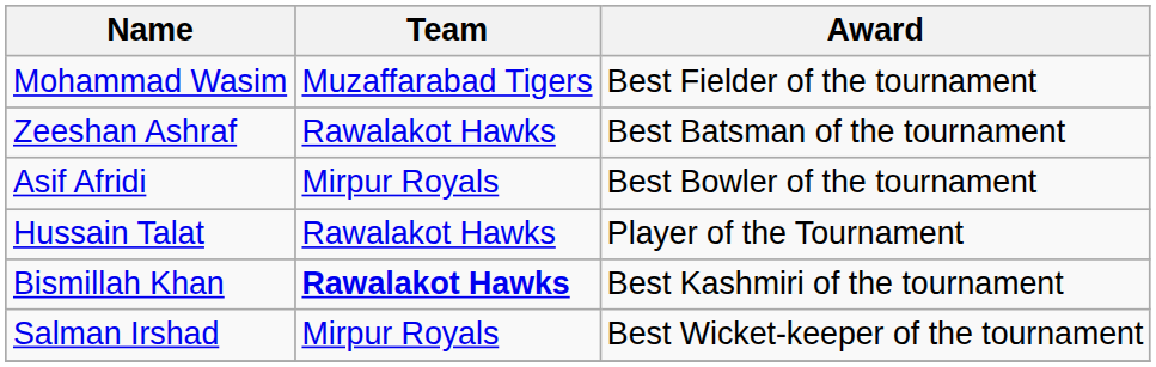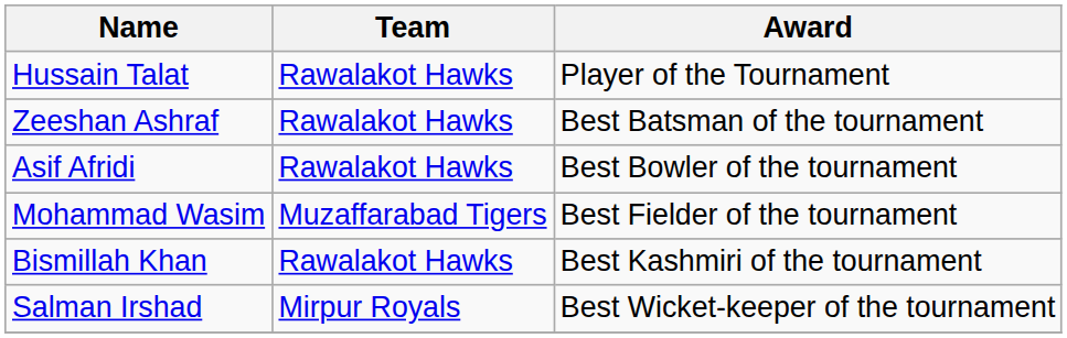 <table class="wikitable">
 <tr>
 <th>Name</th>
 <th>Team</th>
 <th>Award</th>
 </tr>
 <tr>
-<td><a href='#'>Mohammad Wasim</a></td>
-<td><a href='#'>Muzaffarabad Tigers</a></td>
-<td>Best Fielder of the tournament</td>
+<td><a href='#'>Hussain Talat</a></td>
+<td><a href='#'>Rawalakot Hawks</a></td>
+<td>Player of the Tournament</td>
 </tr>
 <tr>
 <td><a href='#'>Zeeshan Ashraf</a></td>
 <td><a href='#'>Rawalakot Hawks</a></td>
 <td>Best Batsman of the tournament</td>
 </tr>
 <tr>
 <td><a href='#'>Asif Afridi</a></td>
-<td><a href='#'>Mirpur Royals</a></td>
+<td><a href='#'>Rawalakot Hawks</a></td>
 <td>Best Bowler of the tournament</td>
 </tr>
 <tr>
-<td><a href='#'>Hussain Talat</a></td>
-<td><a href='#'>Rawalakot Hawks</a></td>
-<td>Player of the Tournament</td>
+<td><a href='#'>Mohammad Wasim</a></td>
+<td><a href='#'>Muzaffarabad Tigers</a></td>
+<td>Best Fielder of the tournament</td>
 </tr>
 <tr>
 <td><a href='#'>Bismillah Khan</a></td>
-<td><strong><a href='#'>Rawalakot Hawks</a></strong></td>
+<td><a href='#'>Rawalakot Hawks</a></td>
 <td>Best Kashmiri of the tournament</td>
 </tr>
 <tr>
 <td><a href='#'>Salman Irshad</a></td>
 <td><a href='#'>Mirpur Royals</a></td>
 <td>Best Wicket-keeper of the tournament</td>
 </tr>
 <tr>
 </tr>
 </table>
